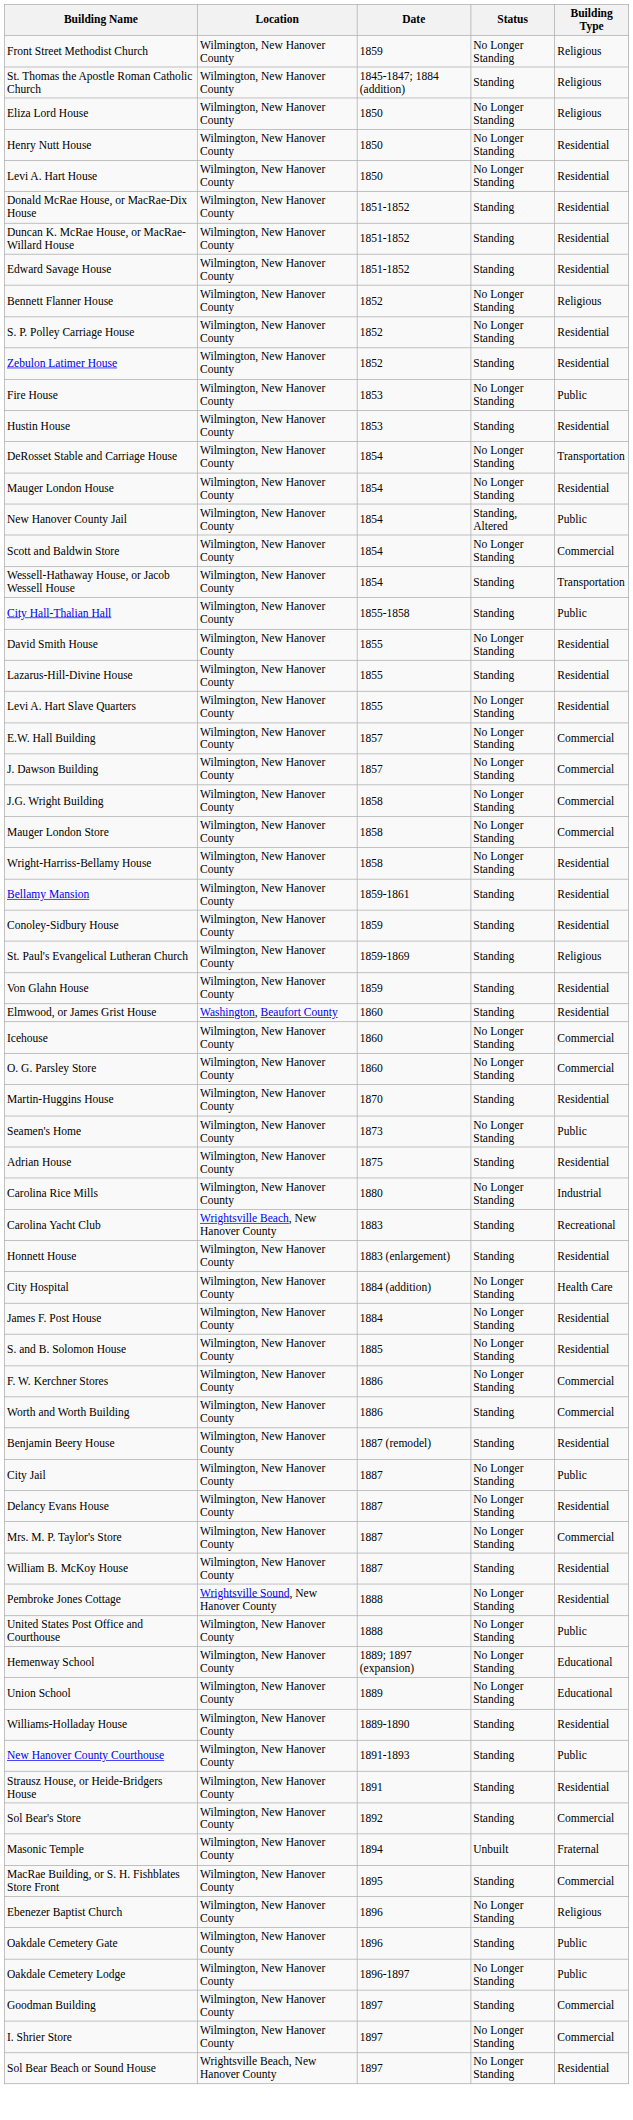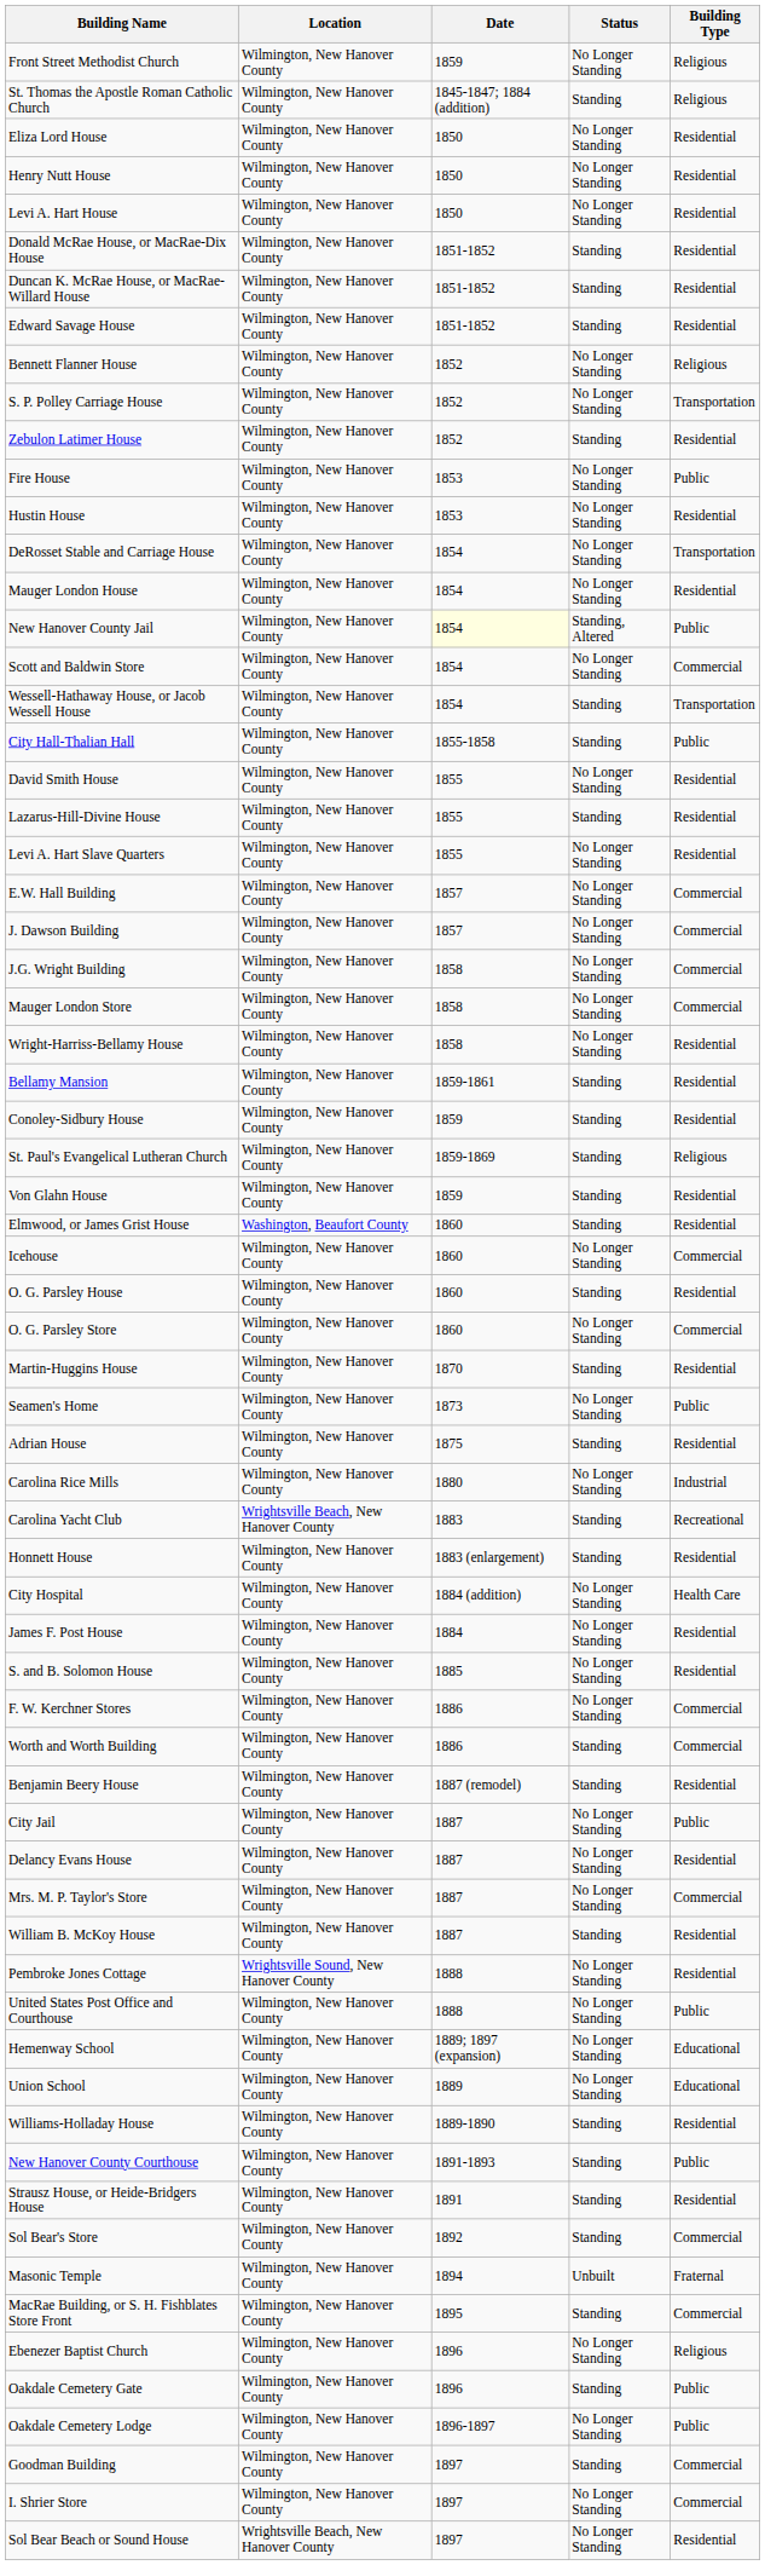 <table class="wikitable">
 <tr>
 <th>Building Name</th>
 <th>Location</th>
 <th>Date</th>
 <th>Status</th>
 <th>Building Type</th>
 </tr>
 <tr>
 <td>Front Street Methodist Church</td>
 <td>Wilmington, New Hanover County</td>
 <td>1859</td>
 <td>No Longer Standing</td>
 <td>Religious</td>
 </tr>
 <tr>
 <td>St. Thomas the Apostle Roman Catholic Church</td>
 <td>Wilmington, New Hanover County</td>
 <td>1845-1847; 1884 (addition)</td>
 <td>Standing</td>
 <td>Religious</td>
 </tr>
 <tr>
 <td>Eliza Lord House</td>
 <td>Wilmington, New Hanover County</td>
 <td>1850</td>
 <td>No Longer Standing</td>
-<td>Religious</td>
+<td>Residential</td>
 </tr>
 <tr>
 <td>Henry Nutt House</td>
 <td>Wilmington, New Hanover County</td>
 <td>1850</td>
 <td>No Longer Standing</td>
 <td>Residential</td>
 </tr>
 <tr>
 <td>Levi A. Hart House</td>
 <td>Wilmington, New Hanover County</td>
 <td>1850</td>
 <td>No Longer Standing</td>
 <td>Residential</td>
 </tr>
 <tr>
 <td>Donald McRae House, or MacRae-Dix House</td>
 <td>Wilmington, New Hanover County</td>
 <td>1851-1852</td>
 <td>Standing</td>
 <td>Residential</td>
 </tr>
 <tr>
 <td>Duncan K. McRae House, or MacRae-Willard House</td>
 <td>Wilmington, New Hanover County</td>
 <td>1851-1852</td>
 <td>Standing</td>
 <td>Residential</td>
 </tr>
 <tr>
 <td>Edward Savage House</td>
 <td>Wilmington, New Hanover County</td>
 <td>1851-1852</td>
 <td>Standing</td>
 <td>Residential</td>
 </tr>
 <tr>
 <td>Bennett Flanner House</td>
 <td>Wilmington, New Hanover County</td>
 <td>1852</td>
 <td>No Longer Standing</td>
 <td>Religious</td>
 </tr>
 <tr>
 <td>S. P. Polley Carriage House</td>
 <td>Wilmington, New Hanover County</td>
 <td>1852</td>
 <td>No Longer Standing</td>
-<td>Residential</td>
+<td>Transportation</td>
 </tr>
 <tr>
 <td><a href='#'>Zebulon Latimer House</a></td>
 <td>Wilmington, New Hanover County</td>
 <td>1852</td>
 <td>Standing</td>
 <td>Residential</td>
 </tr>
 <tr>
 <td>Fire House</td>
 <td>Wilmington, New Hanover County</td>
 <td>1853</td>
 <td>No Longer Standing</td>
 <td>Public</td>
 </tr>
 <tr>
 <td>Hustin House</td>
 <td>Wilmington, New Hanover County</td>
 <td>1853</td>
-<td>Standing</td>
+<td>No Longer Standing</td>
 <td>Residential</td>
 </tr>
 <tr>
 <td>DeRosset Stable and Carriage House</td>
 <td>Wilmington, New Hanover County</td>
 <td>1854</td>
 <td>No Longer Standing</td>
 <td>Transportation</td>
 </tr>
 <tr>
 <td>Mauger London House</td>
 <td>Wilmington, New Hanover County</td>
 <td>1854</td>
 <td>No Longer Standing</td>
 <td>Residential</td>
 </tr>
 <tr>
 <td>New Hanover County Jail</td>
 <td>Wilmington, New Hanover County</td>
-<td>1854</td>
+<td style="background: lightyellow;">1854</td>
 <td>Standing, Altered</td>
 <td>Public</td>
 </tr>
 <tr>
 <td>Scott and Baldwin Store</td>
 <td>Wilmington, New Hanover County</td>
 <td>1854</td>
 <td>No Longer Standing</td>
 <td>Commercial</td>
 </tr>
 <tr>
 <td>Wessell-Hathaway House, or Jacob Wessell House</td>
 <td>Wilmington, New Hanover County</td>
 <td>1854</td>
 <td>Standing</td>
 <td>Transportation</td>
 </tr>
 <tr>
 <td><a href='#'>City Hall-Thalian Hall</a></td>
 <td>Wilmington, New Hanover County</td>
 <td>1855-1858</td>
 <td>Standing</td>
 <td>Public</td>
 </tr>
 <tr>
 <td>David Smith House</td>
 <td>Wilmington, New Hanover County</td>
 <td>1855</td>
 <td>No Longer Standing</td>
 <td>Residential</td>
 </tr>
 <tr>
 <td>Lazarus-Hill-Divine House</td>
 <td>Wilmington, New Hanover County</td>
 <td>1855</td>
 <td>Standing</td>
 <td>Residential</td>
 </tr>
 <tr>
 <td>Levi A. Hart Slave Quarters</td>
 <td>Wilmington, New Hanover County</td>
 <td>1855</td>
 <td>No Longer Standing</td>
 <td>Residential</td>
 </tr>
 <tr>
 <td>E.W. Hall Building</td>
 <td>Wilmington, New Hanover County</td>
 <td>1857</td>
 <td>No Longer Standing</td>
 <td>Commercial</td>
 </tr>
 <tr>
 <td>J. Dawson Building</td>
 <td>Wilmington, New Hanover County</td>
 <td>1857</td>
 <td>No Longer Standing</td>
 <td>Commercial</td>
 </tr>
 <tr>
 <td>J.G. Wright Building</td>
 <td>Wilmington, New Hanover County</td>
 <td>1858</td>
 <td>No Longer Standing</td>
 <td>Commercial</td>
 </tr>
 <tr>
 <td>Mauger London Store</td>
 <td>Wilmington, New Hanover County</td>
 <td>1858</td>
 <td>No Longer Standing</td>
 <td>Commercial</td>
 </tr>
 <tr>
 <td>Wright-Harriss-Bellamy House</td>
 <td>Wilmington, New Hanover County</td>
 <td>1858</td>
 <td>No Longer Standing</td>
 <td>Residential</td>
 </tr>
 <tr>
 <td><a href='#'>Bellamy Mansion</a></td>
 <td>Wilmington, New Hanover County</td>
 <td>1859-1861</td>
 <td>Standing</td>
 <td>Residential</td>
 </tr>
 <tr>
 <td>Conoley-Sidbury House</td>
 <td>Wilmington, New Hanover County</td>
 <td>1859</td>
 <td>Standing</td>
 <td>Residential</td>
 </tr>
 <tr>
 <td>St. Paul's Evangelical Lutheran Church</td>
 <td>Wilmington, New Hanover County</td>
 <td>1859-1869</td>
 <td>Standing</td>
 <td>Religious</td>
 </tr>
 <tr>
 <td>Von Glahn House</td>
 <td>Wilmington, New Hanover County</td>
 <td>1859</td>
 <td>Standing</td>
 <td>Residential</td>
 </tr>
 <tr>
 <td>Elmwood, or James Grist House</td>
 <td><a href='#'>Washington</a>, <a href='#'>Beaufort County</a></td>
 <td>1860</td>
 <td>Standing</td>
 <td>Residential</td>
 </tr>
 <tr>
 <td>Icehouse</td>
 <td>Wilmington, New Hanover County</td>
 <td>1860</td>
 <td>No Longer Standing</td>
 <td>Commercial</td>
+</tr>
+<tr>
+<td>O. G. Parsley House</td>
+<td>Wilmington, New Hanover County</td>
+<td>1860</td>
+<td>Standing</td>
+<td>Residential</td>
 </tr>
 <tr>
 <td>O. G. Parsley Store</td>
 <td>Wilmington, New Hanover County</td>
 <td>1860</td>
 <td>No Longer Standing</td>
 <td>Commercial</td>
 </tr>
 <tr>
 <td>Martin-Huggins House</td>
 <td>Wilmington, New Hanover County</td>
 <td>1870</td>
 <td>Standing</td>
 <td>Residential</td>
 </tr>
 <tr>
 <td>Seamen's Home</td>
 <td>Wilmington, New Hanover County</td>
 <td>1873</td>
 <td>No Longer Standing</td>
 <td>Public</td>
 </tr>
 <tr>
 <td>Adrian House</td>
 <td>Wilmington, New Hanover County</td>
 <td>1875</td>
 <td>Standing</td>
 <td>Residential</td>
 </tr>
 <tr>
 <td>Carolina Rice Mills</td>
 <td>Wilmington, New Hanover County</td>
 <td>1880</td>
 <td>No Longer Standing</td>
 <td>Industrial</td>
 </tr>
 <tr>
 <td>Carolina Yacht Club</td>
 <td><a href='#'>Wrightsville Beach</a>, New Hanover County</td>
 <td>1883</td>
 <td>Standing</td>
 <td>Recreational</td>
 </tr>
 <tr>
 <td>Honnett House</td>
 <td>Wilmington, New Hanover County</td>
 <td>1883 (enlargement)</td>
 <td>Standing</td>
 <td>Residential</td>
 </tr>
 <tr>
 <td>City Hospital</td>
 <td>Wilmington, New Hanover County</td>
 <td>1884 (addition)</td>
 <td>No Longer Standing</td>
 <td>Health Care</td>
 </tr>
 <tr>
 <td>James F. Post House</td>
 <td>Wilmington, New Hanover County</td>
 <td>1884</td>
 <td>No Longer Standing</td>
 <td>Residential</td>
 </tr>
 <tr>
 <td>S. and B. Solomon House</td>
 <td>Wilmington, New Hanover County</td>
 <td>1885</td>
 <td>No Longer Standing</td>
 <td>Residential</td>
 </tr>
 <tr>
 <td>F. W. Kerchner Stores</td>
 <td>Wilmington, New Hanover County</td>
 <td>1886</td>
 <td>No Longer Standing</td>
 <td>Commercial</td>
 </tr>
 <tr>
 <td>Worth and Worth Building</td>
 <td>Wilmington, New Hanover County</td>
 <td>1886</td>
 <td>Standing</td>
 <td>Commercial</td>
 </tr>
 <tr>
 <td>Benjamin Beery House</td>
 <td>Wilmington, New Hanover County</td>
 <td>1887 (remodel)</td>
 <td>Standing</td>
 <td>Residential</td>
 </tr>
 <tr>
 <td>City Jail</td>
 <td>Wilmington, New Hanover County</td>
 <td>1887</td>
 <td>No Longer Standing</td>
 <td>Public</td>
 </tr>
 <tr>
 <td>Delancy Evans House</td>
 <td>Wilmington, New Hanover County</td>
 <td>1887</td>
 <td>No Longer Standing</td>
 <td>Residential</td>
 </tr>
 <tr>
 <td>Mrs. M. P. Taylor's Store</td>
 <td>Wilmington, New Hanover County</td>
 <td>1887</td>
 <td>No Longer Standing</td>
 <td>Commercial</td>
 </tr>
 <tr>
 <td>William B. McKoy House</td>
 <td>Wilmington, New Hanover County</td>
 <td>1887</td>
 <td>Standing</td>
 <td>Residential</td>
 </tr>
 <tr>
 <td>Pembroke Jones Cottage</td>
 <td><a href='#'>Wrightsville Sound</a>, New Hanover County</td>
 <td>1888</td>
 <td>No Longer Standing</td>
 <td>Residential</td>
 </tr>
 <tr>
 <td>United States Post Office and Courthouse</td>
 <td>Wilmington, New Hanover County</td>
 <td>1888</td>
 <td>No Longer Standing</td>
 <td>Public</td>
 </tr>
 <tr>
 <td>Hemenway School</td>
 <td>Wilmington, New Hanover County</td>
 <td>1889; 1897 (expansion)</td>
 <td>No Longer Standing</td>
 <td>Educational</td>
 </tr>
 <tr>
 <td>Union School</td>
 <td>Wilmington, New Hanover County</td>
 <td>1889</td>
 <td>No Longer Standing</td>
 <td>Educational</td>
 </tr>
 <tr>
 <td>Williams-Holladay House</td>
 <td>Wilmington, New Hanover County</td>
 <td>1889-1890</td>
 <td>Standing</td>
 <td>Residential</td>
 </tr>
 <tr>
 <td><a href='#'>New Hanover County Courthouse</a></td>
 <td>Wilmington, New Hanover County</td>
 <td>1891-1893</td>
 <td>Standing</td>
 <td>Public</td>
 </tr>
 <tr>
 <td>Strausz House, or Heide-Bridgers House</td>
 <td>Wilmington, New Hanover County</td>
 <td>1891</td>
 <td>Standing</td>
 <td>Residential</td>
 </tr>
 <tr>
 <td>Sol Bear's Store</td>
 <td>Wilmington, New Hanover County</td>
 <td>1892</td>
 <td>Standing</td>
 <td>Commercial</td>
 </tr>
 <tr>
 <td>Masonic Temple</td>
 <td>Wilmington, New Hanover County</td>
 <td>1894</td>
 <td>Unbuilt</td>
 <td>Fraternal</td>
 </tr>
 <tr>
 <td>MacRae Building, or S. H. Fishblates Store Front</td>
 <td>Wilmington, New Hanover County</td>
 <td>1895</td>
 <td>Standing</td>
 <td>Commercial</td>
 </tr>
 <tr>
 <td>Ebenezer Baptist Church</td>
 <td>Wilmington, New Hanover County</td>
 <td>1896</td>
 <td>No Longer Standing</td>
 <td>Religious</td>
 </tr>
 <tr>
 <td>Oakdale Cemetery Gate</td>
 <td>Wilmington, New Hanover County</td>
 <td>1896</td>
 <td>Standing</td>
 <td>Public</td>
 </tr>
 <tr>
 <td>Oakdale Cemetery Lodge</td>
 <td>Wilmington, New Hanover County</td>
 <td>1896-1897</td>
 <td>No Longer Standing</td>
 <td>Public</td>
 </tr>
 <tr>
 <td>Goodman Building</td>
 <td>Wilmington, New Hanover County</td>
 <td>1897</td>
 <td>Standing</td>
 <td>Commercial</td>
 </tr>
 <tr>
 <td>I. Shrier Store</td>
 <td>Wilmington, New Hanover County</td>
 <td>1897</td>
 <td>No Longer Standing</td>
 <td>Commercial</td>
 </tr>
 <tr>
 <td>Sol Bear Beach or Sound House</td>
 <td>Wrightsville Beach, New Hanover County</td>
 <td>1897</td>
 <td>No Longer Standing</td>
 <td>Residential</td>
 </tr>
 </table>
